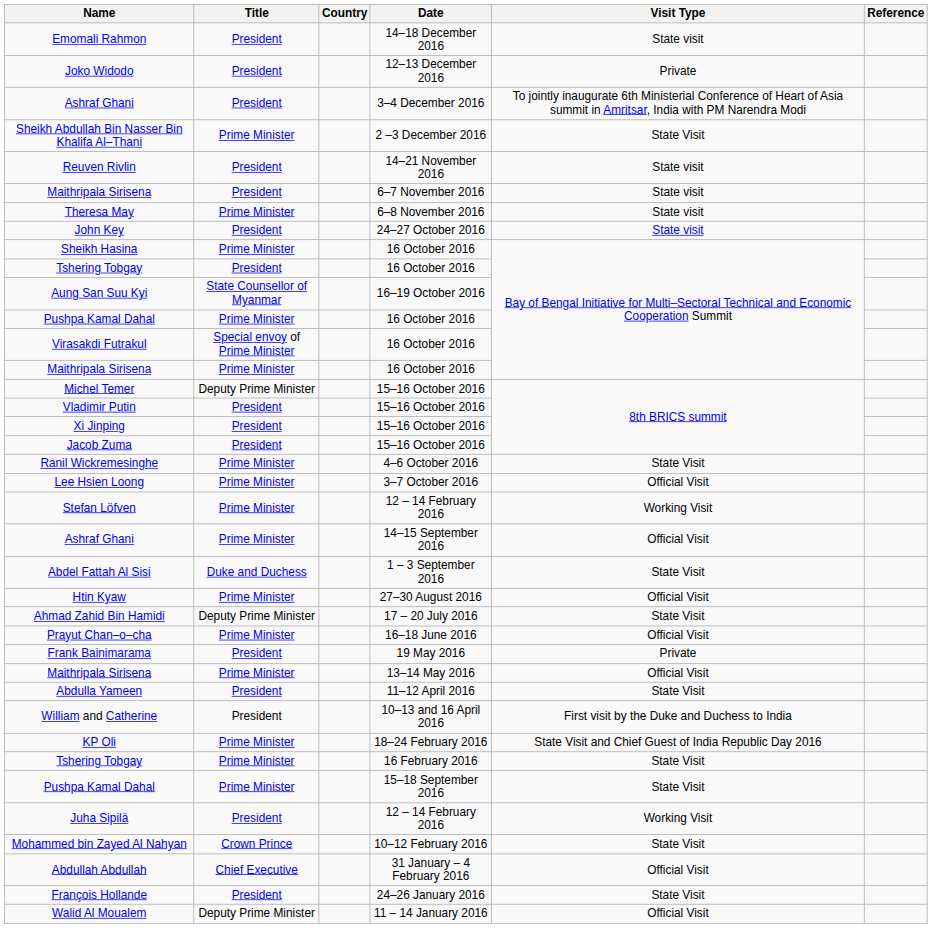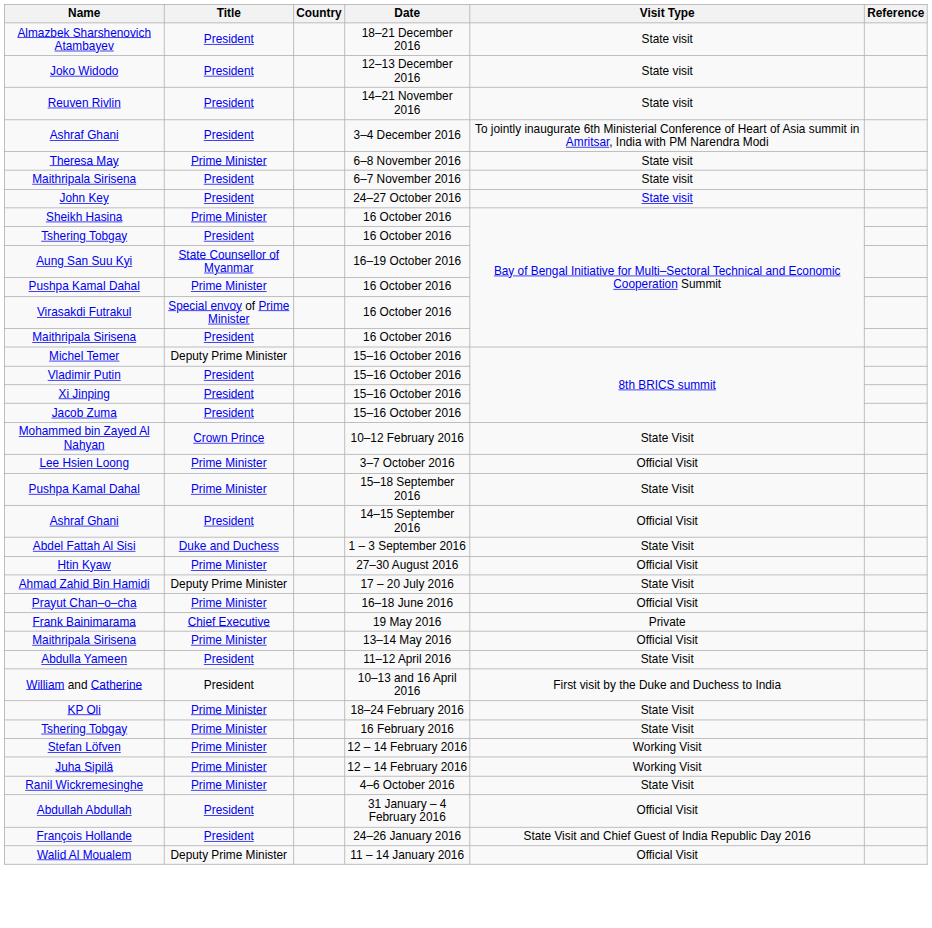 <table class="wikitable" style="border-collapse:collapse; text-align:center">
 <tr>
 <th>Name</th>
 <th>Title</th>
 <th>Country</th>
 <th>Date</th>
 <th>Visit Type</th>
 <th>Reference</th>
 </tr>
 <tr>
-<td><a href='#'>Emomali Rahmon</a></td>
+<td><a href='#'>Almazbek Sharshenovich Atambayev</a></td>
 <td><a href='#'>President</a></td>
 <td></td>
-<td>14–18 December 2016</td>
+<td>18–21 December 2016</td>
 <td>State visit</td>
 <td></td>
 </tr>
 <tr>
 <td><a href='#'>Joko Widodo</a></td>
 <td><a href='#'>President</a></td>
 <td></td>
 <td>12–13 December 2016</td>
-<td>Private</td>
+<td>State visit</td>
+<td></td>
+</tr>
+<tr>
+<td><a href='#'>Reuven Rivlin</a></td>
+<td><a href='#'>President</a></td>
+<td></td>
+<td>14–21 November 2016</td>
+<td>State visit</td>
 <td></td>
 </tr>
 <tr>
 <td><a href='#'>Ashraf Ghani</a></td>
 <td><a href='#'>President</a></td>
 <td></td>
 <td>3–4 December 2016</td>
 <td>To jointly inaugurate 6th Ministerial Conference of Heart of Asia summit in <a href='#'>Amritsar</a>, India with PM Narendra Modi</td>
 <td></td>
 </tr>
 <tr>
-<td><a href='#'>Sheikh Abdullah Bin Nasser Bin Khalifa Al–Thani</a></td>
+<td><a href='#'>Theresa May</a></td>
 <td><a href='#'>Prime Minister</a></td>
 <td></td>
-<td>2 –3 December 2016</td>
-<td>State Visit</td>
-<td></td>
-</tr>
-<tr>
-<td><a href='#'>Reuven Rivlin</a></td>
-<td><a href='#'>President</a></td>
-<td></td>
-<td>14–21 November 2016</td>
+<td>6–8 November 2016</td>
 <td>State visit</td>
 <td></td>
 </tr>
 <tr>
 <td><a href='#'>Maithripala Sirisena</a></td>
 <td><a href='#'>President</a></td>
 <td></td>
 <td>6–7 November 2016</td>
-<td>State visit</td>
-<td></td>
-</tr>
-<tr>
-<td><a href='#'>Theresa May</a></td>
-<td><a href='#'>Prime Minister</a></td>
-<td></td>
-<td>6–8 November 2016</td>
 <td>State visit</td>
 <td></td>
 </tr>
 <tr>
 <td><a href='#'>John Key</a></td>
 <td><a href='#'>President</a></td>
 <td></td>
 <td>24–27 October 2016</td>
 <td><a href='#'>State visit</a></td>
 <td></td>
 </tr>
 <tr>
 <td><a href='#'>Sheikh Hasina</a></td>
 <td><a href='#'>Prime Minister</a></td>
 <td></td>
 <td>16 October 2016</td>
 <td rowspan="6"><a href='#'>Bay of Bengal Initiative for Multi–Sectoral Technical and Economic Cooperation</a> Summit</td>
 <td></td>
 </tr>
 <tr>
 <td><a href='#'>Tshering Tobgay</a></td>
 <td><a href='#'>President</a></td>
 <td></td>
 <td>16 October 2016</td>
 <td></td>
 </tr>
 <tr>
 <td><a href='#'>Aung San Suu Kyi</a></td>
 <td><a href='#'>State Counsellor of Myanmar</a></td>
 <td></td>
 <td>16–19 October 2016</td>
 <td></td>
 </tr>
 <tr>
 <td><a href='#'>Pushpa Kamal Dahal</a></td>
 <td><a href='#'>Prime Minister</a></td>
 <td></td>
 <td>16 October 2016</td>
 <td></td>
 </tr>
 <tr>
 <td><a href='#'>Virasakdi Futrakul</a></td>
 <td><a href='#'>Special envoy</a> of <a href='#'>Prime Minister</a></td>
 <td></td>
 <td>16 October 2016</td>
 <td></td>
 </tr>
 <tr>
 <td><a href='#'>Maithripala Sirisena</a></td>
-<td><a href='#'>Prime Minister</a></td>
+<td><a href='#'>President</a></td>
 <td></td>
 <td>16 October 2016</td>
 <td></td>
 </tr>
 <tr>
 <td><a href='#'>Michel Temer</a></td>
 <td>Deputy Prime Minister</td>
 <td></td>
 <td>15–16 October 2016</td>
 <td rowspan="4"><a href='#'>8th BRICS summit</a></td>
 <td></td>
 </tr>
 <tr>
 <td><a href='#'>Vladimir Putin</a></td>
 <td><a href='#'>President</a></td>
 <td></td>
 <td>15–16 October 2016</td>
 <td></td>
 </tr>
 <tr>
 <td><a href='#'>Xi Jinping</a></td>
 <td><a href='#'>President</a></td>
 <td></td>
 <td>15–16 October 2016</td>
 <td></td>
 </tr>
 <tr>
 <td><a href='#'>Jacob Zuma</a></td>
 <td><a href='#'>President</a></td>
 <td></td>
 <td>15–16 October 2016</td>
 <td></td>
 </tr>
 <tr>
-<td><a href='#'>Ranil Wickremesinghe</a></td>
-<td><a href='#'>Prime Minister</a></td>
+<td><a href='#'>Mohammed bin Zayed Al Nahyan</a></td>
+<td><a href='#'>Crown Prince</a></td>
 <td></td>
-<td>4–6 October 2016</td>
+<td>10–12 February 2016</td>
 <td>State Visit</td>
 <td></td>
 </tr>
 <tr>
 <td><a href='#'>Lee Hsien Loong</a></td>
 <td><a href='#'>Prime Minister</a></td>
 <td></td>
 <td>3–7 October 2016</td>
 <td>Official Visit</td>
 <td></td>
 </tr>
 <tr>
-<td><a href='#'>Stefan Löfven</a></td>
+<td><a href='#'>Pushpa Kamal Dahal</a></td>
 <td><a href='#'>Prime Minister</a></td>
 <td></td>
-<td>12 – 14 February 2016</td>
-<td>Working Visit</td>
+<td>15–18 September 2016</td>
+<td>State Visit</td>
 <td></td>
 </tr>
 <tr>
 <td><a href='#'>Ashraf Ghani</a></td>
-<td><a href='#'>Prime Minister</a></td>
+<td><a href='#'>President</a></td>
 <td></td>
 <td>14–15 September 2016</td>
 <td>Official Visit</td>
 <td></td>
 </tr>
 <tr>
 <td><a href='#'>Abdel Fattah Al Sisi</a></td>
 <td><a href='#'>Duke and Duchess</a></td>
 <td></td>
 <td>1 – 3 September 2016</td>
 <td>State Visit</td>
 <td></td>
 </tr>
 <tr>
 <td><a href='#'>Htin Kyaw</a></td>
 <td><a href='#'>Prime Minister</a></td>
 <td></td>
 <td>27–30 August 2016</td>
 <td>Official Visit</td>
 <td></td>
 </tr>
 <tr>
 <td><a href='#'>Ahmad Zahid Bin Hamidi</a></td>
 <td>Deputy Prime Minister</td>
 <td></td>
 <td>17 – 20 July 2016</td>
 <td>State Visit</td>
 <td></td>
 </tr>
 <tr>
 <td><a href='#'>Prayut Chan–o–cha</a></td>
 <td><a href='#'>Prime Minister</a></td>
 <td></td>
 <td>16–18 June 2016</td>
 <td>Official Visit</td>
 <td></td>
 </tr>
 <tr>
 <td><a href='#'>Frank Bainimarama</a></td>
-<td><a href='#'>President</a></td>
+<td><a href='#'>Chief Executive</a></td>
 <td></td>
 <td>19 May 2016</td>
 <td>Private</td>
 <td></td>
 </tr>
 <tr>
 <td><a href='#'>Maithripala Sirisena</a></td>
 <td><a href='#'>Prime Minister</a></td>
 <td></td>
 <td>13–14 May 2016</td>
 <td>Official Visit</td>
 <td></td>
 </tr>
 <tr>
 <td><a href='#'>Abdulla Yameen</a></td>
 <td><a href='#'>President</a></td>
 <td></td>
 <td>11–12 April 2016</td>
 <td>State Visit</td>
 <td></td>
 </tr>
 <tr>
 <td><a href='#'>William</a> and <a href='#'>Catherine</a></td>
 <td>President</td>
 <td></td>
 <td>10–13 and 16 April 2016</td>
 <td>First visit by the Duke and Duchess to India</td>
 <td></td>
 </tr>
 <tr>
 <td><a href='#'>KP Oli</a></td>
 <td><a href='#'>Prime Minister</a></td>
 <td></td>
 <td>18–24 February 2016</td>
-<td>State Visit and Chief Guest of India Republic Day 2016</td>
+<td>State Visit</td>
 <td></td>
 </tr>
 <tr>
 <td><a href='#'>Tshering Tobgay</a></td>
 <td><a href='#'>Prime Minister</a></td>
 <td></td>
 <td>16 February 2016</td>
 <td>State Visit</td>
 <td></td>
 </tr>
 <tr>
-<td><a href='#'>Pushpa Kamal Dahal</a></td>
+<td><a href='#'>Stefan Löfven</a></td>
 <td><a href='#'>Prime Minister</a></td>
-<td></td>
-<td>15–18 September 2016</td>
-<td>State Visit</td>
-<td></td>
-</tr>
-<tr>
-<td><a href='#'>Juha Sipilä</a></td>
-<td><a href='#'>President</a></td>
 <td></td>
 <td>12 – 14 February 2016</td>
 <td>Working Visit</td>
 <td></td>
 </tr>
 <tr>
-<td><a href='#'>Mohammed bin Zayed Al Nahyan</a></td>
-<td><a href='#'>Crown Prince</a></td>
+<td><a href='#'>Juha Sipilä</a></td>
+<td><a href='#'>Prime Minister</a></td>
 <td></td>
-<td>10–12 February 2016</td>
+<td>12 – 14 February 2016</td>
+<td>Working Visit</td>
+<td></td>
+</tr>
+<tr>
+<td><a href='#'>Ranil Wickremesinghe</a></td>
+<td><a href='#'>Prime Minister</a></td>
+<td></td>
+<td>4–6 October 2016</td>
 <td>State Visit</td>
 <td></td>
 </tr>
 <tr>
 <td><a href='#'>Abdullah Abdullah</a></td>
-<td><a href='#'>Chief Executive</a></td>
+<td><a href='#'>President</a></td>
 <td></td>
 <td>31 January – 4 February 2016</td>
 <td>Official Visit</td>
 <td></td>
 </tr>
 <tr>
 <td><a href='#'>François Hollande</a></td>
 <td><a href='#'>President</a></td>
 <td></td>
 <td>24–26 January 2016</td>
-<td>State Visit</td>
+<td>State Visit and Chief Guest of India Republic Day 2016</td>
 <td></td>
 </tr>
 <tr>
 <td><a href='#'>Walid Al Moualem</a></td>
 <td>Deputy Prime Minister</td>
 <td></td>
 <td>11 – 14 January 2016</td>
 <td>Official Visit</td>
 <td></td>
 </tr>
 </table>
